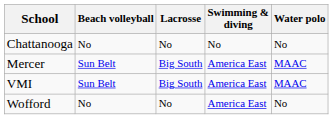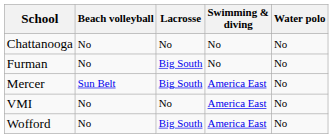 <table class="wikitable">
 <tr>
 <th><big>School</big></th>
 <th>Beach volleyball</th>
 <th>Lacrosse</th>
 <th>Swimming &<br>diving</th>
 <th>Water polo</th>
 </tr>
 <tr>
 <td><big>Chattanooga</big></td>
 <td>No</td>
 <td>No</td>
 <td>No</td>
 <td>No</td>
 </tr>
 <tr>
+<td><big>Furman</big></td>
+<td>No</td>
+<td><a href='#'>Big South</a></td>
+<td>No</td>
+<td>No</td>
+</tr>
+<tr>
 <td><big>Mercer</big></td>
 <td><a href='#'>Sun Belt</a></td>
 <td><a href='#'>Big South</a></td>
 <td><a href='#'>America East</a></td>
-<td><a href='#'>MAAC</a></td>
+<td>No</td>
 </tr>
 <tr>
 <td><big>VMI</big></td>
-<td><a href='#'>Sun Belt</a></td>
-<td><a href='#'>Big South</a></td>
-<td><a href='#'>America East</a></td>
-<td><a href='#'>MAAC</a></td>
-</tr>
-<tr>
-<td><big>Wofford</big></td>
 <td>No</td>
 <td>No</td>
 <td><a href='#'>America East</a></td>
 <td>No</td>
 </tr>
+<tr>
+<td><big>Wofford</big></td>
+<td>No</td>
+<td><a href='#'>Big South</a></td>
+<td><a href='#'>America East</a></td>
+<td>No</td>
+</tr>
 </table>
